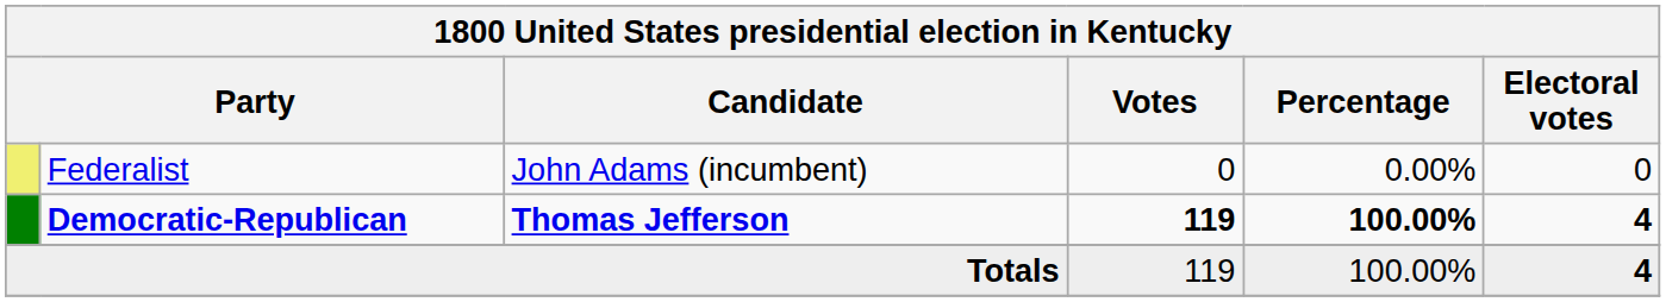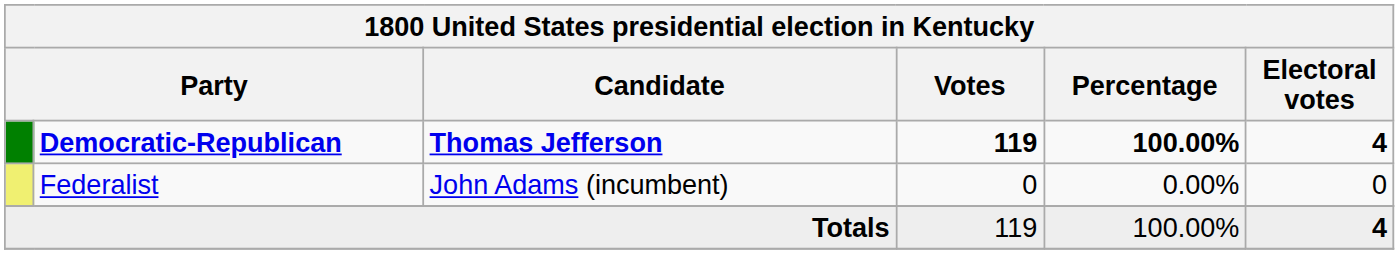 <table class="wikitable" style="font-size: 95%;">
 <tr>
 <th colspan="6">1800 United States presidential election in Kentucky</th>
 </tr>
 <tr>
 <th colspan="2" style="width: 15em">Party</th>
 <th style="width: 17em">Candidate</th>
 <th style="width: 5em">Votes</th>
 <th style="width: 7em">Percentage</th>
 <th style="width: 5em">Electoral votes</th>
 </tr>
 <tr>
+<th style="background-color:#008000; width: 3px"></th>
+<td style="width: 130px"><strong><a href='#'>Democratic-Republican</a></strong></td>
+<td><strong><a href='#'>Thomas Jefferson</a></strong></td>
+<td align="right"><strong>119</strong></td>
+<td align="right"><strong>100.00%</strong></td>
+<td align="right"><strong>4</strong></td>
+</tr>
+<tr>
 <th style="background-color:#F0F071; width: 3px"></th>
 <td style="width: 130px"><a href='#'>Federalist</a></td>
 <td><a href='#'>John Adams</a> (incumbent)</td>
 <td align="right">0</td>
 <td align="right">0.00%</td>
 <td align="right">0</td>
-</tr>
-<tr>
-<th style="background-color:#008000; width: 3px"></th>
-<td style="width: 130px"><strong><a href='#'>Democratic-Republican</a></strong></td>
-<td><strong><a href='#'>Thomas Jefferson</a></strong></td>
-<td align="right"><strong>119</strong></td>
-<td align="right"><strong>100.00%</strong></td>
-<td align="right"><strong>4</strong></td>
 </tr>
 <tr>
 </tr>
 <tr bgcolor="#EEEEEE">
 <td colspan="3" align="right"><strong>Totals</strong></td>
 <td align="right">119</td>
 <td align="right">100.00%</td>
 <td align="right"><strong>4</strong></td>
 </tr>
 <tr>
 </tr>
 </table>
